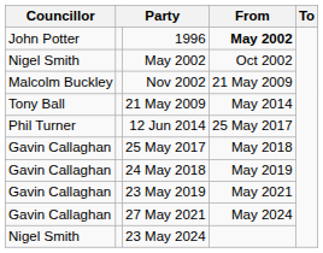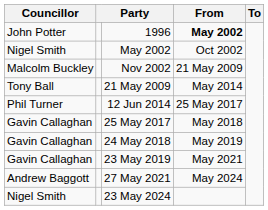 <table class=wikitable>
 <tr>
 <th>Councillor</th>
 <th colspan=2>Party</th>
 <th>From</th>
 <th>To</th>
 </tr>
 <tr>
 <td>John Potter</td>
 <td></td>
 <td align=right>1996</td>
 <td align=right><strong>May 2002</strong></td>
 </tr>
 <tr>
 <td>Nigel Smith</td>
 <td></td>
 <td align=right>May 2002</td>
 <td align=right>Oct 2002</td>
 </tr>
 <tr>
 <td>Malcolm Buckley</td>
 <td></td>
 <td align=right>Nov 2002</td>
 <td align=right>21 May 2009</td>
 </tr>
 <tr>
 <td>Tony Ball</td>
 <td></td>
 <td align=right>21 May 2009</td>
 <td align=right>May 2014</td>
 </tr>
 <tr>
 <td>Phil Turner</td>
 <td></td>
 <td align=right>12 Jun 2014</td>
 <td align=right>25 May 2017</td>
 </tr>
 <tr>
 <td>Gavin Callaghan</td>
 <td></td>
 <td align=right>25 May 2017</td>
 <td align=right>May 2018</td>
 </tr>
 <tr>
 <td>Gavin Callaghan</td>
 <td></td>
 <td align=right>24 May 2018</td>
 <td align=right>May 2019</td>
 </tr>
 <tr>
 <td>Gavin Callaghan</td>
 <td></td>
 <td align=right>23 May 2019</td>
 <td align=right>May 2021</td>
 </tr>
 <tr>
-<td>Gavin Callaghan</td>
+<td>Andrew Baggott</td>
 <td></td>
 <td align=right>27 May 2021</td>
 <td align=right>May 2024</td>
 </tr>
 <tr>
 <td>Nigel Smith</td>
 <td></td>
 <td align=right>23 May 2024</td>
 <td align=right></td>
 </tr>
 </table>
